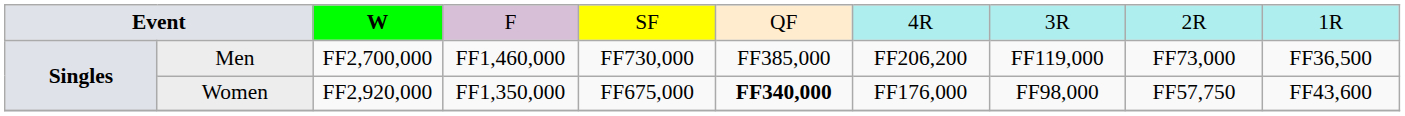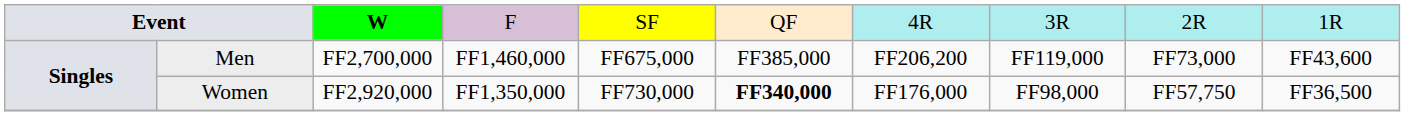 <table class=wikitable style=font-size:90%;text-align:center>
 <tr>
 <td width=200 colspan=2 bgcolor=#dfe2e9><strong>Event</strong></td>
 <td width=80 bgcolor=lime><strong>W</strong></td>
 <td width=85 bgcolor=#D8BFD8>F</td>
 <td width=85 bgcolor=#FFFF00>SF</td>
 <td width=85 bgcolor=#ffebcd>QF</td>
 <td width=85 bgcolor=#afeeee>4R</td>
 <td width=85 bgcolor=#afeeee>3R</td>
 <td width=85 bgcolor=#afeeee>2R</td>
 <td width=85 bgcolor=#afeeee>1R</td>
 </tr>
 <tr>
 <td rowspan=2 bgcolor=#dfe2e9><strong>Singles</strong> </td>
 <td bgcolor=#EDEDED>Men</td>
 <td>FF2,700,000</td>
 <td>FF1,460,000</td>
-<td>FF730,000</td>
+<td>FF675,000</td>
 <td>FF385,000</td>
 <td>FF206,200</td>
 <td>FF119,000</td>
 <td>FF73,000</td>
-<td>FF36,500</td>
+<td>FF43,600</td>
 </tr>
 <tr>
 <td bgcolor=#EDEDED>Women</td>
 <td>FF2,920,000</td>
 <td>FF1,350,000</td>
-<td>FF675,000</td>
+<td>FF730,000</td>
 <td><strong>FF340,000</strong></td>
 <td>FF176,000</td>
 <td>FF98,000</td>
 <td>FF57,750</td>
-<td>FF43,600</td>
+<td>FF36,500</td>
 </tr>
 <tr>
 </tr>
 </table>
